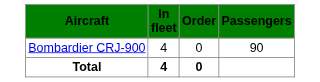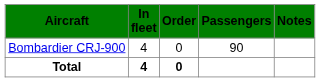 <table class="toccolours" border="1" cellpadding="3" style="margin:1em auto; border-collapse:collapse">
 <tr style="background:Green;">
 <th><span>Aircraft</span></th>
 <th style="width:25px;"><span>In fleet</span></th>
 <th><span>Order</span></th>
 <th><span>Passengers</span></th>
+<th><span>Notes</span></th>
 </tr>
 <tr>
 <td><a href='#'>Bombardier CRJ-900</a></td>
 <td align=center>4</td>
 <td align=center>0</td>
 <td align=center>90</td>
+<td align="center"></td>
 </tr>
 <tr>
 <td align="center"><strong>Total</strong></td>
 <td align="center"><strong>4</strong></td>
 <td align="center"><strong>0</strong></td>
 <td align="center"></td>
+<td></td>
 </tr>
 </table>
